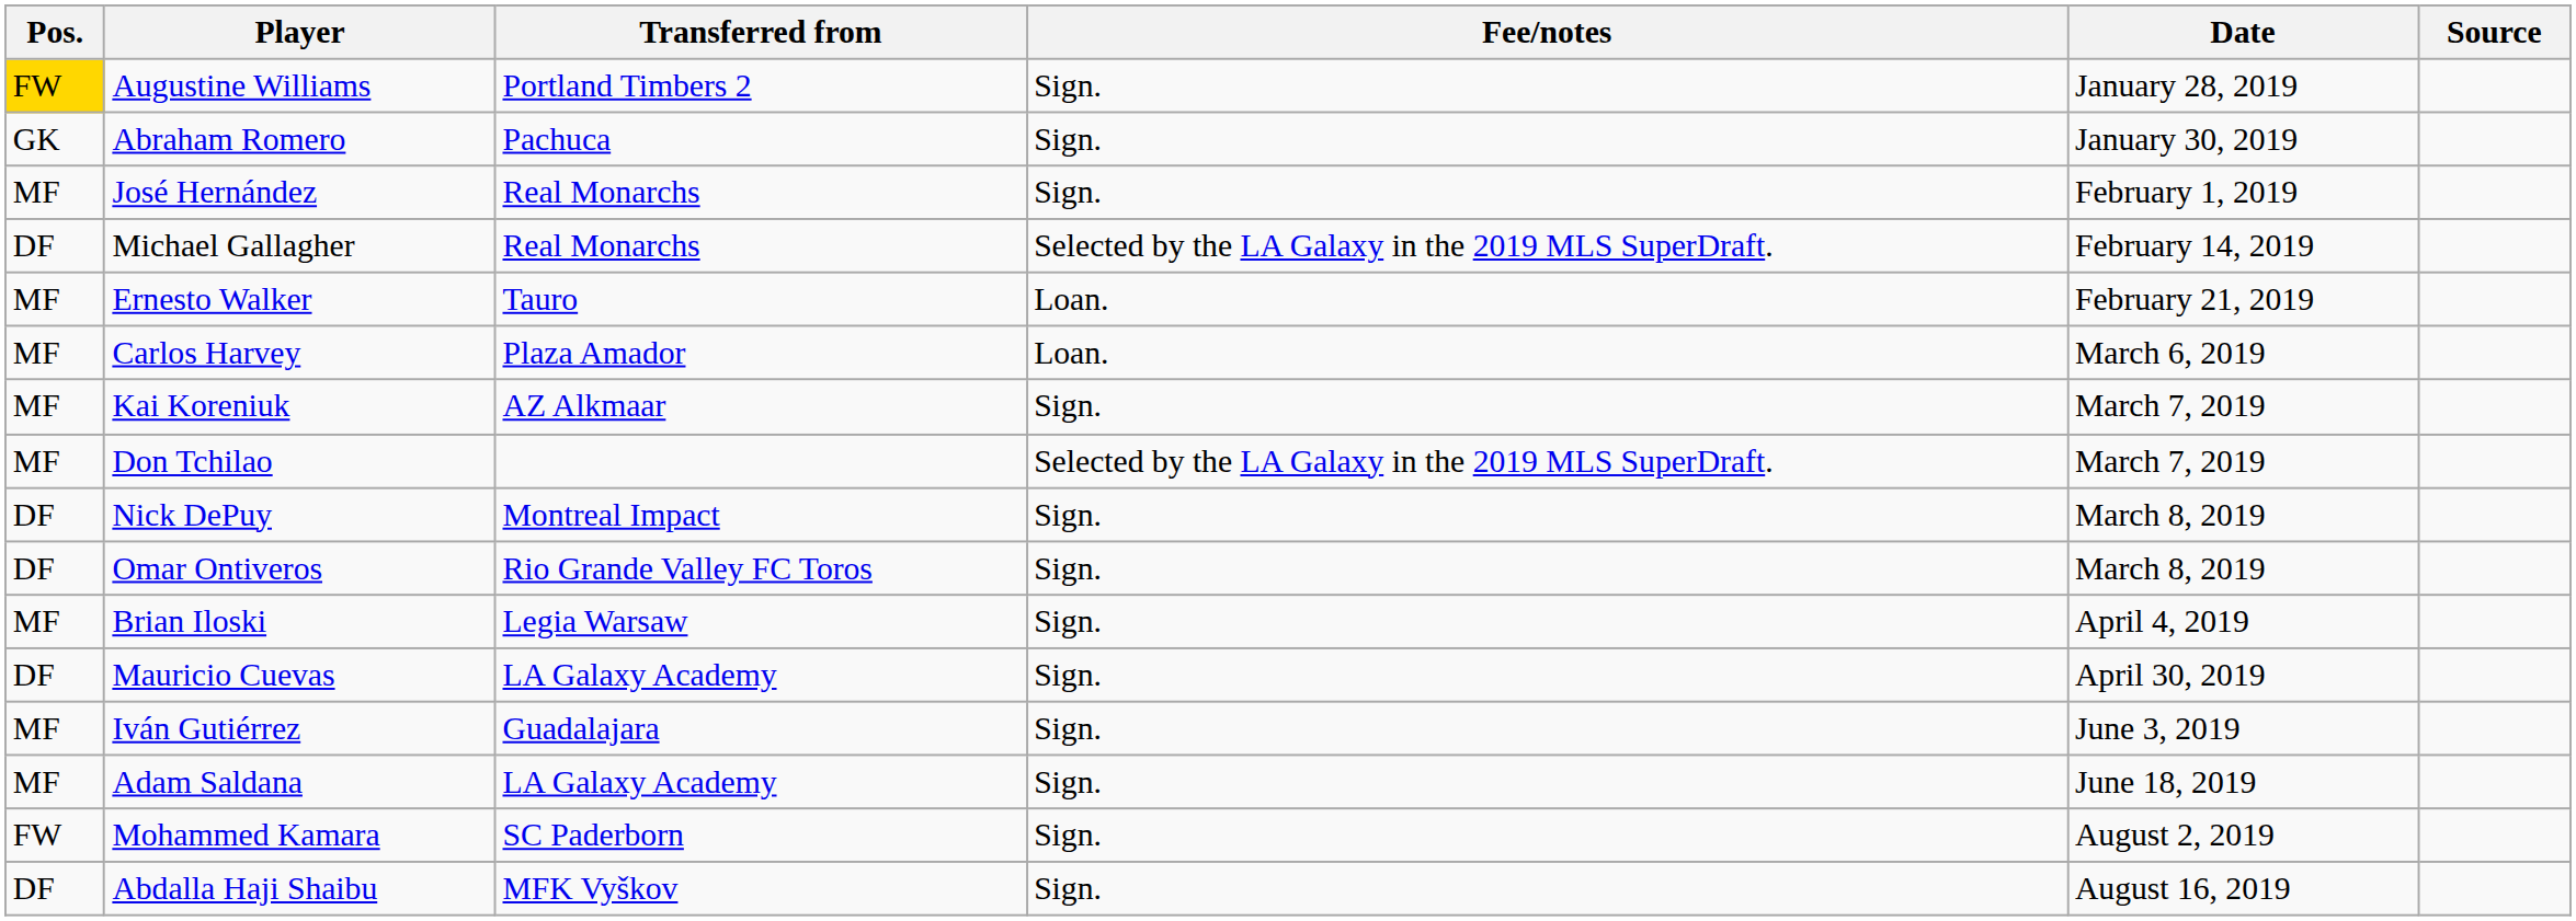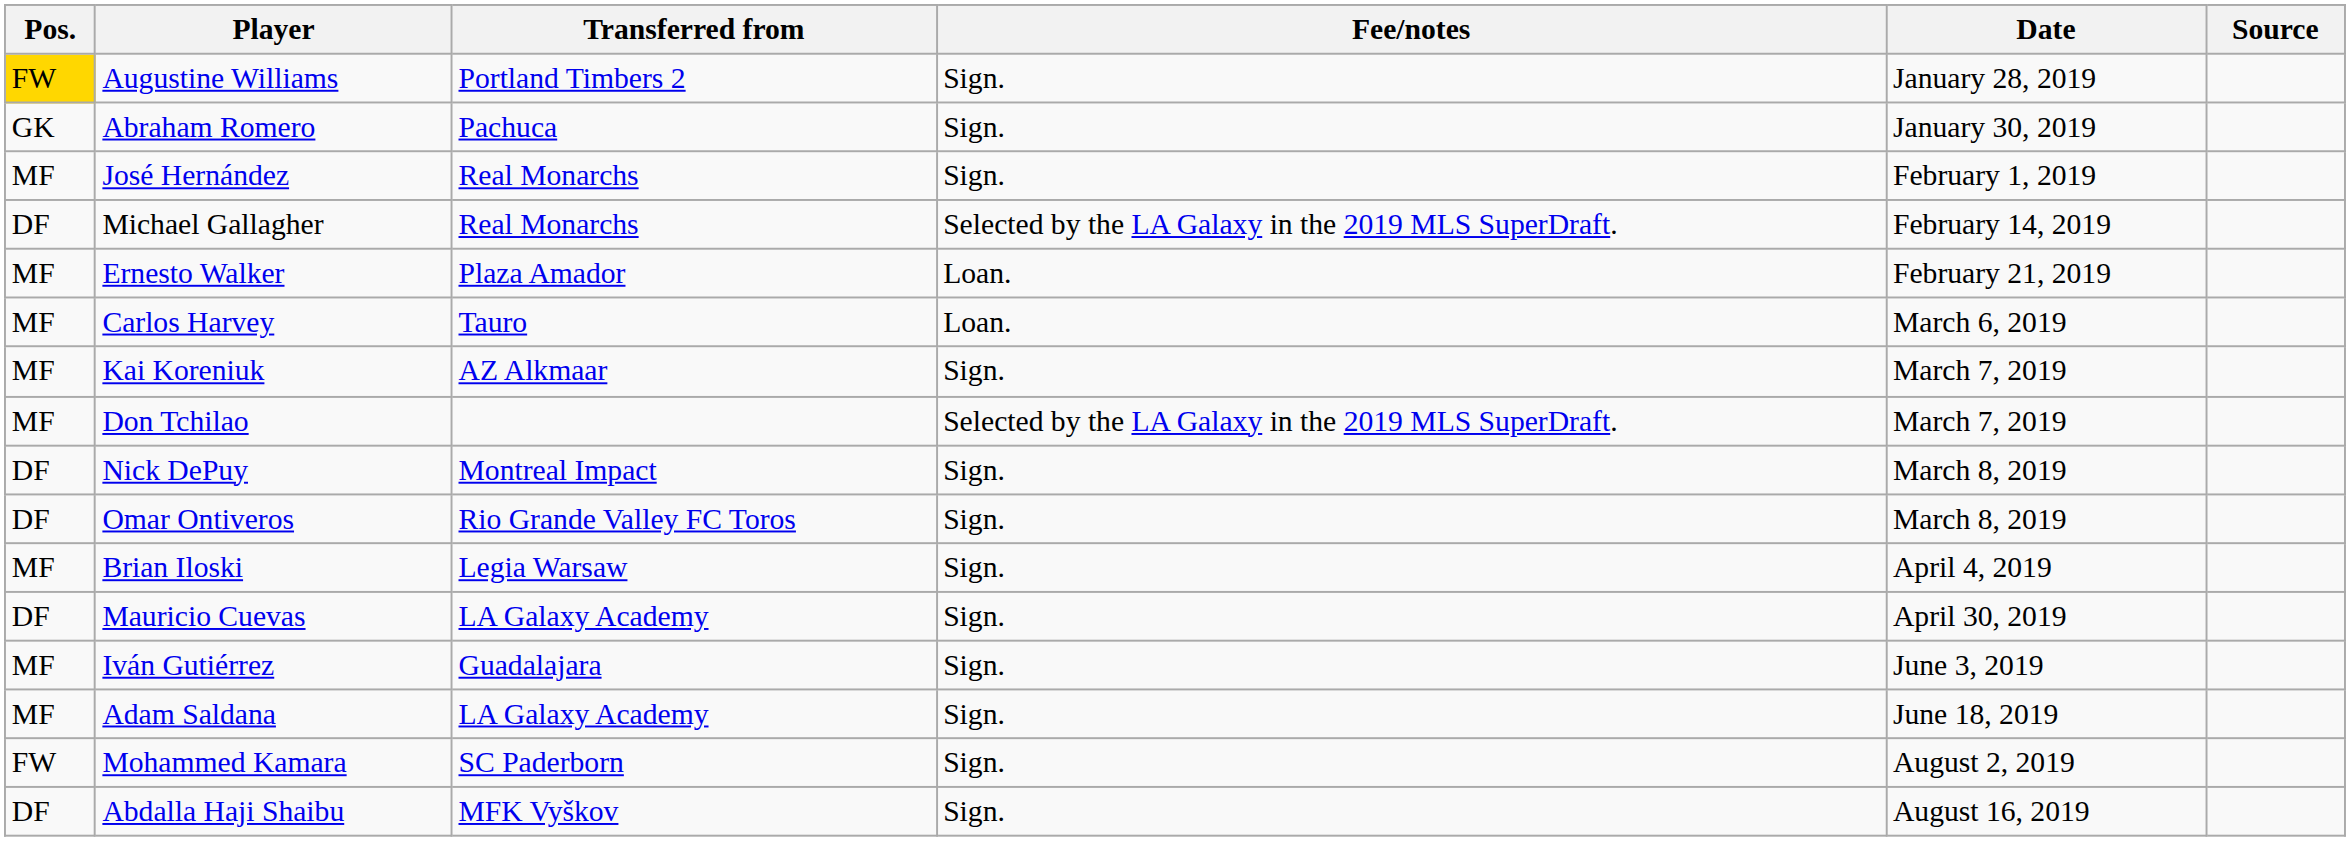 <table class="wikitable sortable" style="width:95%; text-align:center; font-size:95%; text-align:left;">
 <tr>
 <th>Pos.</th>
 <th>Player</th>
 <th>Transferred from</th>
 <th>Fee/notes</th>
 <th>Date</th>
 <th>Source</th>
 </tr>
 <tr>
 <td style="background: gold;">FW</td>
 <td> <a href='#'>Augustine Williams</a></td>
 <td> <a href='#'>Portland Timbers 2</a></td>
 <td>Sign.</td>
 <td>January 28, 2019</td>
 <td align=center></td>
 </tr>
 <tr>
 <td>GK</td>
 <td> <a href='#'>Abraham Romero</a></td>
 <td> <a href='#'>Pachuca</a></td>
 <td>Sign.</td>
 <td>January 30, 2019</td>
 <td align=center></td>
 </tr>
 <tr>
 <td>MF</td>
 <td> <a href='#'>José Hernández</a></td>
 <td> <a href='#'>Real Monarchs</a></td>
 <td>Sign.</td>
 <td>February 1, 2019</td>
 <td align=center></td>
 </tr>
 <tr>
 <td>DF</td>
 <td> Michael Gallagher</td>
 <td> <a href='#'>Real Monarchs</a></td>
 <td>Selected by the <a href='#'>LA Galaxy</a> in the <a href='#'>2019 MLS SuperDraft</a>.</td>
 <td>February 14, 2019</td>
 <td align=center></td>
 </tr>
 <tr>
 <td>MF</td>
 <td> <a href='#'>Ernesto Walker</a></td>
-<td> <a href='#'>Tauro</a></td>
+<td> <a href='#'>Plaza Amador</a></td>
 <td>Loan.</td>
 <td>February 21, 2019</td>
 <td align=center></td>
 </tr>
 <tr>
 <td>MF</td>
 <td> <a href='#'>Carlos Harvey</a></td>
-<td> <a href='#'>Plaza Amador</a></td>
+<td> <a href='#'>Tauro</a></td>
 <td>Loan.</td>
 <td>March 6, 2019</td>
 <td align=center></td>
 </tr>
 <tr>
 <td>MF</td>
 <td> <a href='#'>Kai Koreniuk</a></td>
 <td> <a href='#'>AZ Alkmaar</a></td>
 <td>Sign.</td>
 <td>March 7, 2019</td>
 <td align=center></td>
 </tr>
 <tr>
 <td>MF</td>
 <td> <a href='#'>Don Tchilao</a></td>
 <td></td>
 <td>Selected by the <a href='#'>LA Galaxy</a> in the <a href='#'>2019 MLS SuperDraft</a>.</td>
 <td>March 7, 2019</td>
 <td align=center></td>
 </tr>
 <tr>
 <td>DF</td>
 <td> <a href='#'>Nick DePuy</a></td>
 <td> <a href='#'>Montreal Impact</a></td>
 <td>Sign.</td>
 <td>March 8, 2019</td>
 <td align=center></td>
 </tr>
 <tr>
 <td>DF</td>
 <td> <a href='#'>Omar Ontiveros</a></td>
 <td> <a href='#'>Rio Grande Valley FC Toros</a></td>
 <td>Sign.</td>
 <td>March 8, 2019</td>
 <td align=center></td>
 </tr>
 <tr>
 <td>MF</td>
 <td> <a href='#'>Brian Iloski</a></td>
 <td> <a href='#'>Legia Warsaw</a></td>
 <td>Sign.</td>
 <td>April 4, 2019</td>
 <td align=center></td>
 </tr>
 <tr>
 <td>DF</td>
 <td> <a href='#'>Mauricio Cuevas</a></td>
 <td> <a href='#'>LA Galaxy Academy</a></td>
 <td>Sign.</td>
 <td>April 30, 2019</td>
 <td align=center></td>
 </tr>
 <tr>
 <td>MF</td>
 <td> <a href='#'>Iván Gutiérrez</a></td>
 <td> <a href='#'>Guadalajara</a></td>
 <td>Sign.</td>
 <td>June 3, 2019</td>
 <td align=center></td>
 </tr>
 <tr>
 <td>MF</td>
 <td> <a href='#'>Adam Saldana</a></td>
 <td> <a href='#'>LA Galaxy Academy</a></td>
 <td>Sign.</td>
 <td>June 18, 2019</td>
 <td align=center></td>
 </tr>
 <tr>
 <td>FW</td>
 <td> <a href='#'>Mohammed Kamara</a></td>
 <td> <a href='#'>SC Paderborn</a></td>
 <td>Sign.</td>
 <td>August 2, 2019</td>
 <td align=center></td>
 </tr>
 <tr>
 <td>DF</td>
 <td> <a href='#'>Abdalla Haji Shaibu</a></td>
 <td> <a href='#'>MFK Vyškov</a></td>
 <td>Sign.</td>
 <td>August 16, 2019</td>
 <td align=center></td>
 </tr>
 </table>
